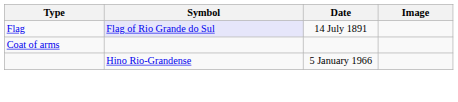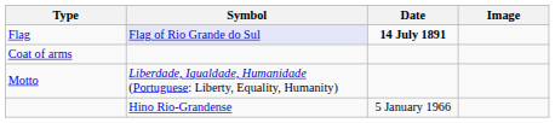 <table class="wikitable">
 <tr>
 <th width="20%">Type</th>
 <th width="40%">Symbol</th>
 <th width="15%">Date</th>
 <th width="15%">Image</th>
 </tr>
 <tr>
 <td><a href='#'>Flag</a></td>
 <td style="background: lavender;"><a href='#'>Flag of Rio Grande do Sul</a></td>
-<td align="center">14 July 1891</td>
+<td align="center"><strong>14 July 1891</strong></td>
 <td align="center"></td>
 </tr>
 <tr>
 <td><a href='#'>Coat of arms</a></td>
 <td></td>
 <td align="center"></td>
 <td align="center"></td>
 </tr>
 <tr>
+<td><a href='#'>Motto</a></td>
+<td><em><a href='#'>Liberdade, Igualdade, Humanidade</a></em><br>(<a href='#'>Portuguese</a>: Liberty, Equality, Humanity)</td>
+<td align="center"></td>
+<td></td>
+</tr>
+<tr>
 <td></td>
 <td><a href='#'>Hino Rio-Grandense</a></td>
 <td align="center">5 January 1966</td>
 <td></td>
 </tr>
 </table>
